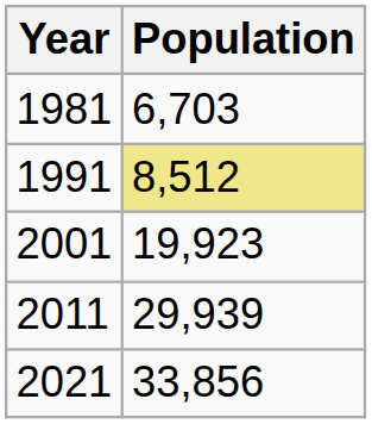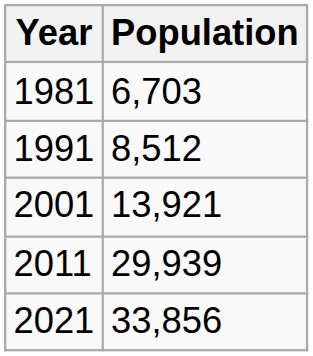 <table class="wikitable">
 <tr>
 <th>Year</th>
 <th>Population</th>
 </tr>
 <tr>
 <td>1981</td>
 <td>6,703</td>
 </tr>
 <tr>
 <td>1991</td>
-<td style="background: khaki;">8,512</td>
+<td>8,512</td>
 </tr>
 <tr>
 <td>2001</td>
-<td>19,923</td>
+<td>13,921</td>
 </tr>
 <tr>
 <td>2011</td>
 <td>29,939</td>
 </tr>
 <tr>
 <td>2021</td>
 <td>33,856</td>
 </tr>
 </table>
